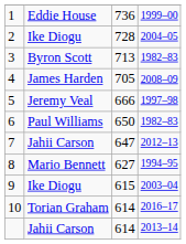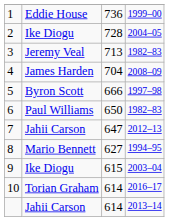 <table class="wikitable">
 <tr>
 </tr>
 <tr>
 <td>1</td>
 <td><a href='#'>Eddie House</a></td>
 <td>736</td>
 <td style="font-size:80%;"><a href='#'>1999–00</a></td>
 </tr>
 <tr>
 <td>2</td>
 <td><a href='#'>Ike Diogu</a></td>
 <td>728</td>
 <td style="font-size:80%;"><a href='#'>2004–05</a></td>
 </tr>
 <tr>
 <td>3</td>
-<td><a href='#'>Byron Scott</a></td>
+<td><a href='#'>Jeremy Veal</a></td>
 <td>713</td>
 <td style="font-size:80%;"><a href='#'>1982–83</a></td>
 </tr>
 <tr>
 <td>4</td>
 <td><a href='#'>James Harden</a></td>
-<td>705</td>
+<td>704</td>
 <td style="font-size:80%;"><a href='#'>2008–09</a></td>
 </tr>
 <tr>
 <td>5</td>
-<td><a href='#'>Jeremy Veal</a></td>
+<td><a href='#'>Byron Scott</a></td>
 <td>666</td>
 <td style="font-size:80%;"><a href='#'>1997–98</a></td>
 </tr>
 <tr>
 <td>6</td>
 <td><a href='#'>Paul Williams</a></td>
 <td>650</td>
 <td style="font-size:80%;"><a href='#'>1982–83</a></td>
 </tr>
 <tr>
 <td>7</td>
 <td><a href='#'>Jahii Carson</a></td>
 <td>647</td>
 <td style="font-size:80%;"><a href='#'>2012–13</a></td>
 </tr>
 <tr>
 <td>8</td>
 <td><a href='#'>Mario Bennett</a></td>
 <td>627</td>
 <td style="font-size:80%;"><a href='#'>1994–95</a></td>
 </tr>
 <tr>
 <td>9</td>
 <td><a href='#'>Ike Diogu</a></td>
 <td>615</td>
 <td style="font-size:80%;"><a href='#'>2003–04</a></td>
 </tr>
 <tr>
 <td>10</td>
 <td><a href='#'>Torian Graham</a></td>
 <td>614</td>
 <td style="font-size:80%;"><a href='#'>2016–17</a></td>
 </tr>
 <tr>
 <td></td>
 <td><a href='#'>Jahii Carson</a></td>
 <td>614</td>
 <td style="font-size:80%;"><a href='#'>2013–14</a></td>
 </tr>
 </table>
